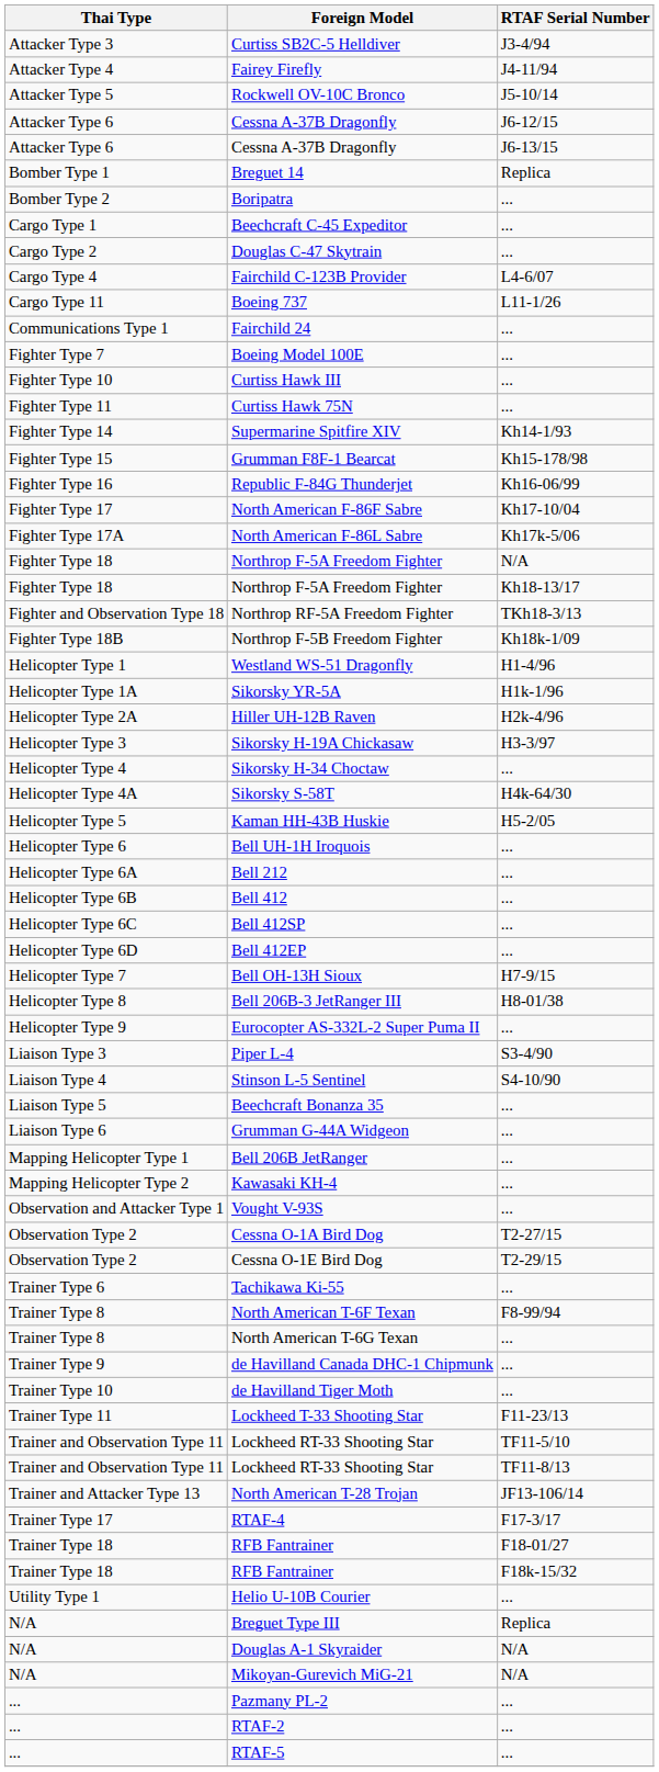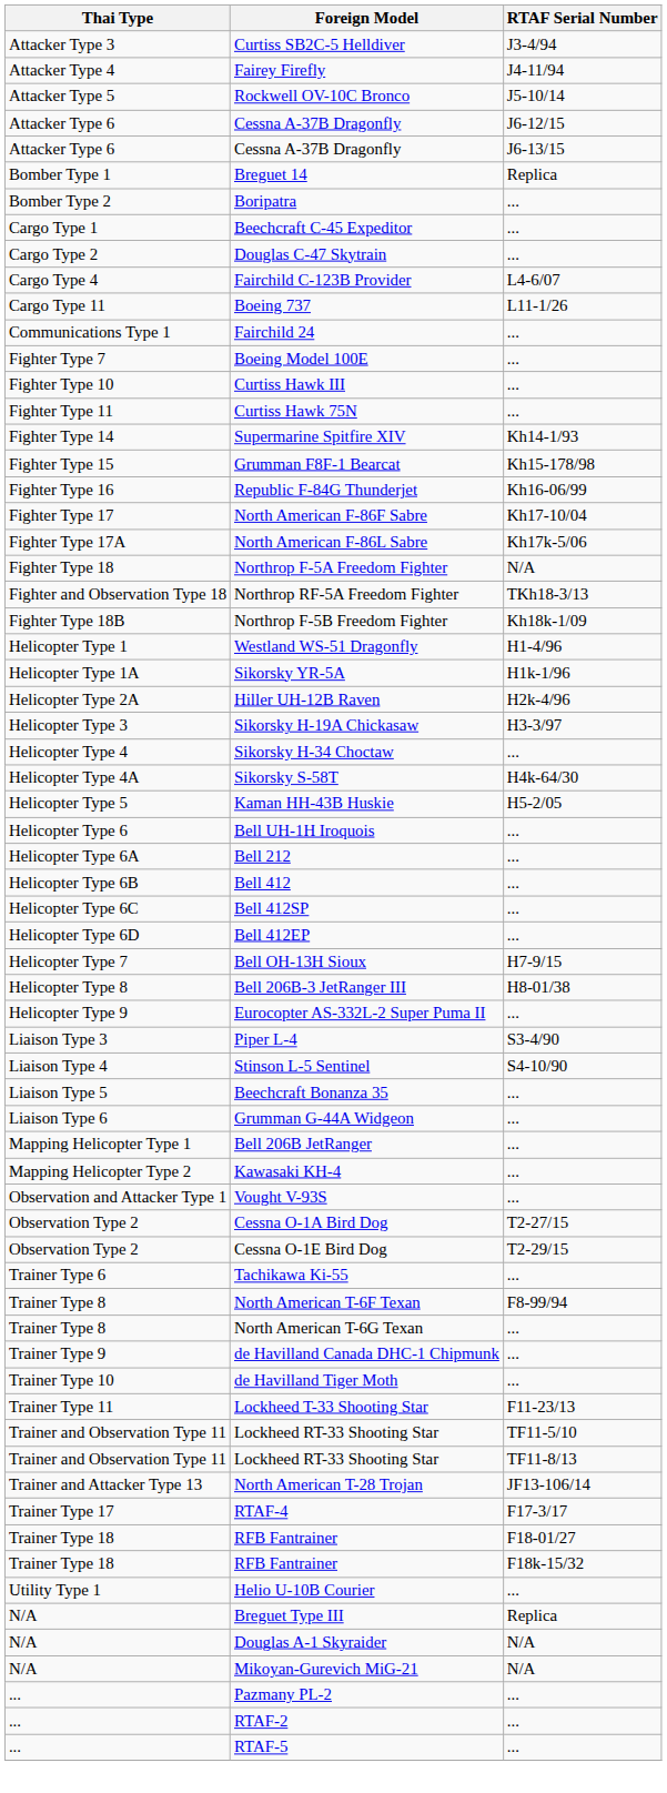 <table class="wikitable sortable" style="text-align:left">
 <tr>
 <th>Thai Type</th>
 <th>Foreign Model</th>
 <th>RTAF Serial Number</th>
 </tr>
 <tr>
 <td>Attacker Type 3</td>
 <td><a href='#'>Curtiss SB2C-5 Helldiver</a></td>
 <td>J3-4/94</td>
 </tr>
 <tr>
 <td>Attacker Type 4</td>
 <td><a href='#'>Fairey Firefly</a></td>
 <td>J4-11/94</td>
 </tr>
 <tr>
 <td>Attacker Type 5</td>
 <td><a href='#'>Rockwell OV-10C Bronco</a></td>
 <td>J5-10/14</td>
 </tr>
 <tr>
 <td>Attacker Type 6</td>
 <td><a href='#'>Cessna A-37B Dragonfly</a></td>
 <td>J6-12/15</td>
 </tr>
 <tr>
 <td>Attacker Type 6</td>
 <td>Cessna A-37B Dragonfly</td>
 <td>J6-13/15</td>
 </tr>
 <tr>
 <td>Bomber Type 1</td>
 <td><a href='#'>Breguet 14</a></td>
 <td>Replica</td>
 </tr>
 <tr>
 <td>Bomber Type 2</td>
 <td><a href='#'>Boripatra</a></td>
 <td>...</td>
 </tr>
 <tr>
 <td>Cargo Type 1</td>
 <td><a href='#'>Beechcraft C-45 Expeditor</a></td>
 <td>...</td>
 </tr>
 <tr>
 <td>Cargo Type 2</td>
 <td><a href='#'>Douglas C-47 Skytrain</a></td>
 <td>...</td>
 </tr>
 <tr>
 <td>Cargo Type 4</td>
 <td><a href='#'>Fairchild C-123B Provider</a></td>
 <td>L4-6/07</td>
 </tr>
 <tr>
 <td>Cargo Type 11</td>
 <td><a href='#'>Boeing 737</a></td>
 <td>L11-1/26</td>
 </tr>
 <tr>
 <td>Communications Type 1</td>
 <td><a href='#'>Fairchild 24</a></td>
 <td>...</td>
 </tr>
 <tr>
 <td>Fighter Type 7</td>
 <td><a href='#'>Boeing Model 100E</a></td>
 <td>...</td>
 </tr>
 <tr>
 <td>Fighter Type 10</td>
 <td><a href='#'>Curtiss Hawk III</a></td>
 <td>...</td>
 </tr>
 <tr>
 <td>Fighter Type 11</td>
 <td><a href='#'>Curtiss Hawk 75N</a></td>
 <td>...</td>
 </tr>
 <tr>
 <td>Fighter Type 14</td>
 <td><a href='#'>Supermarine Spitfire XIV</a></td>
 <td>Kh14-1/93</td>
 </tr>
 <tr>
 <td>Fighter Type 15</td>
 <td><a href='#'>Grumman F8F-1 Bearcat</a></td>
 <td>Kh15-178/98</td>
 </tr>
 <tr>
 <td>Fighter Type 16</td>
 <td><a href='#'>Republic F-84G Thunderjet</a></td>
 <td>Kh16-06/99</td>
 </tr>
 <tr>
 <td>Fighter Type 17</td>
 <td><a href='#'>North American F-86F Sabre</a></td>
 <td>Kh17-10/04</td>
 </tr>
 <tr>
 <td>Fighter Type 17A</td>
 <td><a href='#'>North American F-86L Sabre</a></td>
 <td>Kh17k-5/06</td>
 </tr>
 <tr>
 <td>Fighter Type 18</td>
 <td><a href='#'>Northrop F-5A Freedom Fighter</a></td>
 <td>N/A</td>
-</tr>
-<tr>
-<td>Fighter Type 18</td>
-<td>Northrop F-5A Freedom Fighter</td>
-<td>Kh18-13/17</td>
 </tr>
 <tr>
 <td>Fighter and Observation Type 18</td>
 <td>Northrop RF-5A Freedom Fighter</td>
 <td>TKh18-3/13</td>
 </tr>
 <tr>
 <td>Fighter Type 18B</td>
 <td>Northrop F-5B Freedom Fighter</td>
 <td>Kh18k-1/09</td>
 </tr>
 <tr>
 <td>Helicopter Type 1</td>
 <td><a href='#'>Westland WS-51 Dragonfly</a></td>
 <td>H1-4/96</td>
 </tr>
 <tr>
 <td>Helicopter Type 1A</td>
 <td><a href='#'>Sikorsky YR-5A</a></td>
 <td>H1k-1/96</td>
 </tr>
 <tr>
 <td>Helicopter Type 2A</td>
 <td><a href='#'>Hiller UH-12B Raven</a></td>
 <td>H2k-4/96</td>
 </tr>
 <tr>
 <td>Helicopter Type 3</td>
 <td><a href='#'>Sikorsky H-19A Chickasaw</a></td>
 <td>H3-3/97</td>
 </tr>
 <tr>
 <td>Helicopter Type 4</td>
 <td><a href='#'>Sikorsky H-34 Choctaw</a></td>
 <td>...</td>
 </tr>
 <tr>
 <td>Helicopter Type 4A</td>
 <td><a href='#'>Sikorsky S-58T</a></td>
 <td>H4k-64/30</td>
 </tr>
 <tr>
 <td>Helicopter Type 5</td>
 <td><a href='#'>Kaman HH-43B Huskie</a></td>
 <td>H5-2/05</td>
 </tr>
 <tr>
 <td>Helicopter Type 6</td>
 <td><a href='#'>Bell UH-1H Iroquois</a></td>
 <td>...</td>
 </tr>
 <tr>
 <td>Helicopter Type 6A</td>
 <td><a href='#'>Bell 212</a></td>
 <td>...</td>
 </tr>
 <tr>
 <td>Helicopter Type 6B</td>
 <td><a href='#'>Bell 412</a></td>
 <td>...</td>
 </tr>
 <tr>
 <td>Helicopter Type 6C</td>
 <td><a href='#'>Bell 412SP</a></td>
 <td>...</td>
 </tr>
 <tr>
 <td>Helicopter Type 6D</td>
 <td><a href='#'>Bell 412EP</a></td>
 <td>...</td>
 </tr>
 <tr>
 <td>Helicopter Type 7</td>
 <td><a href='#'>Bell OH-13H Sioux</a></td>
 <td>H7-9/15</td>
 </tr>
 <tr>
 <td>Helicopter Type 8</td>
 <td><a href='#'>Bell 206B-3 JetRanger III</a></td>
 <td>H8-01/38</td>
 </tr>
 <tr>
 <td>Helicopter Type 9</td>
 <td><a href='#'>Eurocopter AS-332L-2 Super Puma II</a></td>
 <td>...</td>
 </tr>
 <tr>
 <td>Liaison Type 3</td>
 <td><a href='#'>Piper L-4</a></td>
 <td>S3-4/90</td>
 </tr>
 <tr>
 <td>Liaison Type 4</td>
 <td><a href='#'>Stinson L-5 Sentinel</a></td>
 <td>S4-10/90</td>
 </tr>
 <tr>
 <td>Liaison Type 5</td>
 <td><a href='#'>Beechcraft Bonanza 35</a></td>
 <td>...</td>
 </tr>
 <tr>
 <td>Liaison Type 6</td>
 <td><a href='#'>Grumman G-44A Widgeon</a></td>
 <td>...</td>
 </tr>
 <tr>
 <td>Mapping Helicopter Type 1</td>
 <td><a href='#'>Bell 206B JetRanger</a></td>
 <td>...</td>
 </tr>
 <tr>
 <td>Mapping Helicopter Type 2</td>
 <td><a href='#'>Kawasaki KH-4</a></td>
 <td>...</td>
 </tr>
 <tr>
 <td>Observation and Attacker Type 1</td>
 <td><a href='#'>Vought V-93S</a></td>
 <td>...</td>
 </tr>
 <tr>
 <td>Observation Type 2</td>
 <td><a href='#'>Cessna O-1A Bird Dog</a></td>
 <td>T2-27/15</td>
 </tr>
 <tr>
 <td>Observation Type 2</td>
 <td>Cessna O-1E Bird Dog</td>
 <td>T2-29/15</td>
 </tr>
 <tr>
 <td>Trainer Type 6</td>
 <td><a href='#'>Tachikawa Ki-55</a></td>
 <td>...</td>
 </tr>
 <tr>
 <td>Trainer Type 8</td>
 <td><a href='#'>North American T-6F Texan</a></td>
 <td>F8-99/94</td>
 </tr>
 <tr>
 <td>Trainer Type 8</td>
 <td>North American T-6G Texan</td>
 <td>...</td>
 </tr>
 <tr>
 <td>Trainer Type 9</td>
 <td><a href='#'>de Havilland Canada DHC-1 Chipmunk</a></td>
 <td>...</td>
 </tr>
 <tr>
 <td>Trainer Type 10</td>
 <td><a href='#'>de Havilland Tiger Moth</a></td>
 <td>...</td>
 </tr>
 <tr>
 <td>Trainer Type 11</td>
 <td><a href='#'>Lockheed T-33 Shooting Star</a></td>
 <td>F11-23/13</td>
 </tr>
 <tr>
 <td>Trainer and Observation Type 11</td>
 <td>Lockheed RT-33 Shooting Star</td>
 <td>TF11-5/10</td>
 </tr>
 <tr>
 <td>Trainer and Observation Type 11</td>
 <td>Lockheed RT-33 Shooting Star</td>
 <td>TF11-8/13</td>
 </tr>
 <tr>
 <td>Trainer and Attacker Type 13</td>
 <td><a href='#'>North American T-28 Trojan</a></td>
 <td>JF13-106/14</td>
 </tr>
 <tr>
 <td>Trainer Type 17</td>
 <td><a href='#'>RTAF-4</a></td>
 <td>F17-3/17</td>
 </tr>
 <tr>
 <td>Trainer Type 18</td>
 <td><a href='#'>RFB Fantrainer</a></td>
 <td>F18-01/27</td>
 </tr>
 <tr>
 <td>Trainer Type 18</td>
 <td><a href='#'>RFB Fantrainer</a></td>
 <td>F18k-15/32</td>
 </tr>
 <tr>
 <td>Utility Type 1</td>
 <td><a href='#'>Helio U-10B Courier</a></td>
 <td>...</td>
 </tr>
 <tr>
 <td>N/A</td>
 <td><a href='#'>Breguet Type III</a></td>
 <td>Replica</td>
 </tr>
 <tr>
 <td>N/A</td>
 <td><a href='#'>Douglas A-1 Skyraider</a></td>
 <td>N/A</td>
 </tr>
 <tr>
 <td>N/A</td>
 <td><a href='#'>Mikoyan-Gurevich MiG-21</a></td>
 <td>N/A</td>
 </tr>
 <tr>
 <td>...</td>
 <td><a href='#'>Pazmany PL-2</a></td>
 <td>...</td>
 </tr>
 <tr>
 <td>...</td>
 <td><a href='#'>RTAF-2</a></td>
 <td>...</td>
 </tr>
 <tr>
 <td>...</td>
 <td><a href='#'>RTAF-5</a></td>
 <td>...</td>
 </tr>
 <tr>
 </tr>
 </table>
